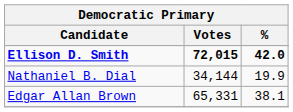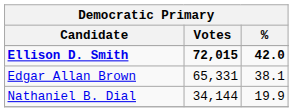 <table class="wikitable" align="left" style="margin: 1em 1em 1em 0; font-size: 95%;">
 <tr>
 <th colspan="3">Democratic Primary</th>
 </tr>
 <tr>
 <th colspan="1" style="width: 170px">Candidate</th>
 <th style="width: 50px">Votes</th>
 <th style="width: 40px">%</th>
 </tr>
 <tr>
 </tr>
 <tr>
 <td><strong><a href='#'>Ellison D. Smith</a></strong></td>
 <td align="right"><strong>72,015</strong></td>
 <td align="right"><strong>42.0</strong></td>
 </tr>
 <tr>
+<td><a href='#'>Edgar Allan Brown</a></td>
+<td align="right">65,331</td>
+<td align="right">38.1</td>
+</tr>
+<tr>
 <td><a href='#'>Nathaniel B. Dial</a></td>
 <td align="right">34,144</td>
 <td align="right">19.9</td>
 </tr>
 <tr>
-<td><a href='#'>Edgar Allan Brown</a></td>
-<td align="right">65,331</td>
-<td align="right">38.1</td>
-</tr>
-<tr>
 </tr>
 </table>
